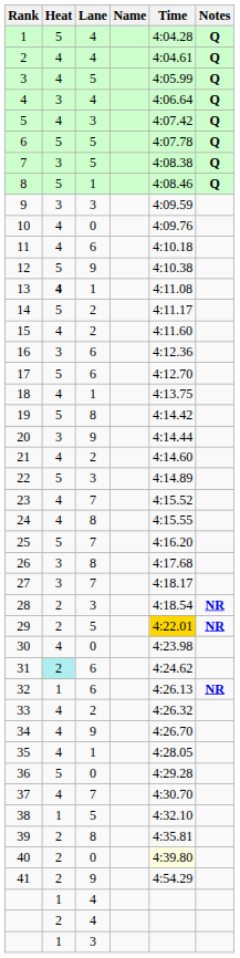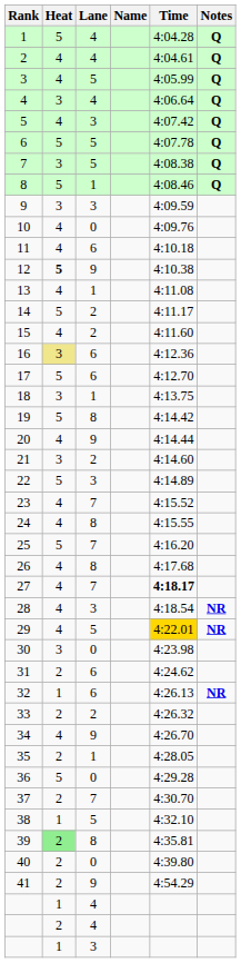 <table class="wikitable sortable" style="text-align:center">
 <tr>
 <th>Rank</th>
 <th>Heat</th>
 <th>Lane</th>
 <th>Name</th>
 <th>Time</th>
 <th>Notes</th>
 </tr>
 <tr bgcolor=ccffcc>
 <td>1</td>
 <td>5</td>
 <td>4</td>
 <td align=left></td>
 <td>4:04.28</td>
 <td><strong>Q</strong></td>
 </tr>
 <tr bgcolor=ccffcc>
 <td>2</td>
 <td>4</td>
 <td>4</td>
 <td align=left></td>
 <td>4:04.61</td>
 <td><strong>Q</strong></td>
 </tr>
 <tr bgcolor=ccffcc>
 <td>3</td>
 <td>4</td>
 <td>5</td>
 <td align=left></td>
 <td>4:05.99</td>
 <td><strong>Q</strong></td>
 </tr>
 <tr bgcolor=ccffcc>
 <td>4</td>
 <td>3</td>
 <td>4</td>
 <td align=left></td>
 <td>4:06.64</td>
 <td><strong>Q</strong></td>
 </tr>
 <tr bgcolor=ccffcc>
 <td>5</td>
 <td>4</td>
 <td>3</td>
 <td align=left></td>
 <td>4:07.42</td>
 <td><strong>Q</strong></td>
 </tr>
 <tr bgcolor=ccffcc>
 <td>6</td>
 <td>5</td>
 <td>5</td>
 <td align=left></td>
 <td>4:07.78</td>
 <td><strong>Q</strong></td>
 </tr>
 <tr bgcolor=ccffcc>
 <td>7</td>
 <td>3</td>
 <td>5</td>
 <td align=left></td>
 <td>4:08.38</td>
 <td><strong>Q</strong></td>
 </tr>
 <tr bgcolor=ccffcc>
 <td>8</td>
 <td>5</td>
 <td>1</td>
 <td align=left></td>
 <td>4:08.46</td>
 <td><strong>Q</strong></td>
 </tr>
 <tr>
 <td>9</td>
 <td>3</td>
 <td>3</td>
 <td align=left></td>
 <td>4:09.59</td>
 <td></td>
 </tr>
 <tr>
 <td>10</td>
 <td>4</td>
 <td>0</td>
 <td align=left></td>
 <td>4:09.76</td>
 <td></td>
 </tr>
 <tr>
 <td>11</td>
 <td>4</td>
 <td>6</td>
 <td align=left></td>
 <td>4:10.18</td>
 <td></td>
 </tr>
 <tr>
 <td>12</td>
-<td>5</td>
+<td><strong>5</strong></td>
 <td>9</td>
 <td align=left></td>
 <td>4:10.38</td>
 <td></td>
 </tr>
 <tr>
 <td>13</td>
-<td><strong>4</strong></td>
+<td>4</td>
 <td>1</td>
 <td align=left></td>
 <td>4:11.08</td>
 <td></td>
 </tr>
 <tr>
 <td>14</td>
 <td>5</td>
 <td>2</td>
 <td align=left></td>
 <td>4:11.17</td>
 <td></td>
 </tr>
 <tr>
 <td>15</td>
 <td>4</td>
 <td>2</td>
 <td align=left></td>
 <td>4:11.60</td>
 <td></td>
 </tr>
 <tr>
 <td>16</td>
-<td>3</td>
+<td style="background: khaki;">3</td>
 <td>6</td>
 <td align=left></td>
 <td>4:12.36</td>
 <td></td>
 </tr>
 <tr>
 <td>17</td>
 <td>5</td>
 <td>6</td>
 <td align=left></td>
 <td>4:12.70</td>
 <td></td>
 </tr>
 <tr>
 <td>18</td>
-<td>4</td>
+<td>3</td>
 <td>1</td>
 <td align=left></td>
 <td>4:13.75</td>
 <td></td>
 </tr>
 <tr>
 <td>19</td>
 <td>5</td>
 <td>8</td>
 <td align=left></td>
 <td>4:14.42</td>
 <td></td>
 </tr>
 <tr>
 <td>20</td>
-<td>3</td>
+<td>4</td>
 <td>9</td>
 <td align=left></td>
 <td>4:14.44</td>
 <td></td>
 </tr>
 <tr>
 <td>21</td>
-<td>4</td>
+<td>3</td>
 <td>2</td>
 <td align=left></td>
 <td>4:14.60</td>
 <td></td>
 </tr>
 <tr>
 <td>22</td>
 <td>5</td>
 <td>3</td>
 <td align=left></td>
 <td>4:14.89</td>
 <td></td>
 </tr>
 <tr>
 <td>23</td>
 <td>4</td>
 <td>7</td>
 <td align=left></td>
 <td>4:15.52</td>
 <td></td>
 </tr>
 <tr>
 <td>24</td>
 <td>4</td>
 <td>8</td>
 <td align=left></td>
 <td>4:15.55</td>
 <td></td>
 </tr>
 <tr>
 <td>25</td>
 <td>5</td>
 <td>7</td>
 <td align=left></td>
 <td>4:16.20</td>
 <td></td>
 </tr>
 <tr>
 <td>26</td>
-<td>3</td>
+<td>4</td>
 <td>8</td>
 <td align=left></td>
 <td>4:17.68</td>
 <td></td>
 </tr>
 <tr>
 <td>27</td>
-<td>3</td>
+<td>4</td>
 <td>7</td>
 <td align=left></td>
-<td>4:18.17</td>
+<td><strong>4:18.17</strong></td>
 <td></td>
 </tr>
 <tr>
 <td>28</td>
-<td>2</td>
+<td>4</td>
 <td>3</td>
 <td align=left></td>
 <td>4:18.54</td>
 <td><strong><a href='#'>NR</a></strong></td>
 </tr>
 <tr>
 <td>29</td>
-<td>2</td>
+<td>4</td>
 <td>5</td>
 <td align=left></td>
 <td style="background: gold;">4:22.01</td>
 <td><strong><a href='#'>NR</a></strong></td>
 </tr>
 <tr>
 <td>30</td>
-<td>4</td>
+<td>3</td>
 <td>0</td>
 <td align=left></td>
 <td>4:23.98</td>
 <td></td>
 </tr>
 <tr>
 <td>31</td>
-<td style="background: paleturquoise;">2</td>
+<td>2</td>
 <td>6</td>
 <td align=left></td>
 <td>4:24.62</td>
 <td></td>
 </tr>
 <tr>
 <td>32</td>
 <td>1</td>
 <td>6</td>
 <td align=left></td>
 <td>4:26.13</td>
 <td><strong><a href='#'>NR</a></strong></td>
 </tr>
 <tr>
 <td>33</td>
-<td>4</td>
+<td>2</td>
 <td>2</td>
 <td align=left></td>
 <td>4:26.32</td>
 <td></td>
 </tr>
 <tr>
 <td>34</td>
 <td>4</td>
 <td>9</td>
 <td align=left></td>
 <td>4:26.70</td>
 <td></td>
 </tr>
 <tr>
 <td>35</td>
-<td>4</td>
+<td>2</td>
 <td>1</td>
 <td align=left></td>
 <td>4:28.05</td>
 <td></td>
 </tr>
 <tr>
 <td>36</td>
 <td>5</td>
 <td>0</td>
 <td align=left></td>
 <td>4:29.28</td>
 <td></td>
 </tr>
 <tr>
 <td>37</td>
-<td>4</td>
+<td>2</td>
 <td>7</td>
 <td align=left></td>
 <td>4:30.70</td>
 <td></td>
 </tr>
 <tr>
 <td>38</td>
 <td>1</td>
 <td>5</td>
 <td align=left></td>
 <td>4:32.10</td>
 <td></td>
 </tr>
 <tr>
 <td>39</td>
-<td>2</td>
+<td style="background: lightgreen;">2</td>
 <td>8</td>
 <td align=left></td>
 <td>4:35.81</td>
 <td></td>
 </tr>
 <tr>
 <td>40</td>
 <td>2</td>
 <td>0</td>
 <td align=left></td>
-<td style="background: lightyellow;">4:39.80</td>
+<td>4:39.80</td>
 <td></td>
 </tr>
 <tr>
 <td>41</td>
 <td>2</td>
 <td>9</td>
 <td align=left></td>
 <td>4:54.29</td>
 <td></td>
 </tr>
 <tr>
 <td></td>
 <td>1</td>
 <td>4</td>
 <td align=left></td>
 <td></td>
 <td></td>
 </tr>
 <tr>
 <td></td>
 <td>2</td>
 <td>4</td>
 <td align=left></td>
 <td></td>
 <td></td>
 </tr>
 <tr>
 <td></td>
 <td>1</td>
 <td>3</td>
 <td align=left></td>
 <td></td>
 <td></td>
 </tr>
 </table>
